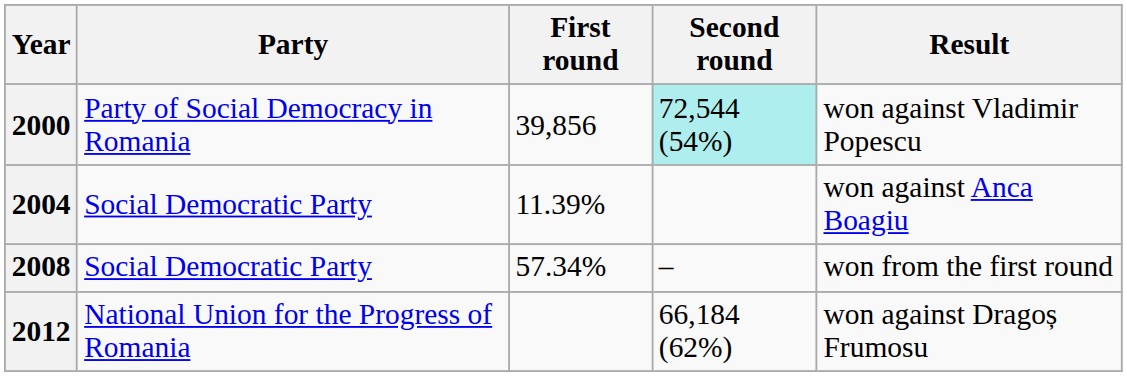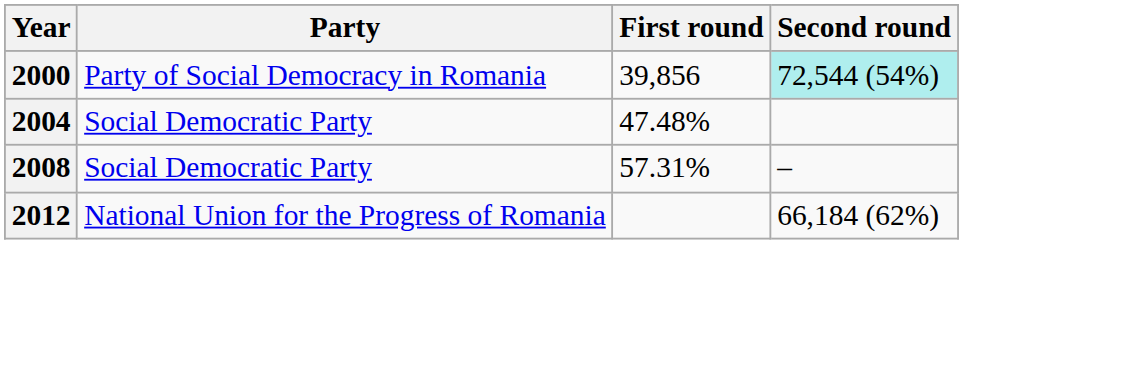 <table class="wikitable">
 <tr>
 <th>Year</th>
 <th>Party</th>
 <th>First round</th>
 <th>Second round</th>
-<th>Result</th>
 </tr>
 <tr>
 <th>2000</th>
 <td><a href='#'>Party of Social Democracy in Romania</a></td>
 <td>39,856</td>
 <td style="background: paleturquoise;">72,544 (54%)</td>
-<td>won against Vladimir Popescu</td>
 </tr>
 <tr>
 <th>2004</th>
 <td><a href='#'>Social Democratic Party</a></td>
-<td>11.39%</td>
+<td>47.48%</td>
 <td></td>
-<td>won against <a href='#'>Anca Boagiu</a></td>
 </tr>
 <tr>
 <th>2008</th>
 <td><a href='#'>Social Democratic Party</a></td>
-<td>57.34%</td>
+<td>57.31%</td>
 <td>–</td>
-<td>won from the first round</td>
 </tr>
 <tr>
 <th>2012</th>
 <td><a href='#'>National Union for the Progress of Romania</a></td>
 <td></td>
 <td>66,184 (62%)</td>
-<td>won against Dragoș Frumosu</td>
 </tr>
 </table>
